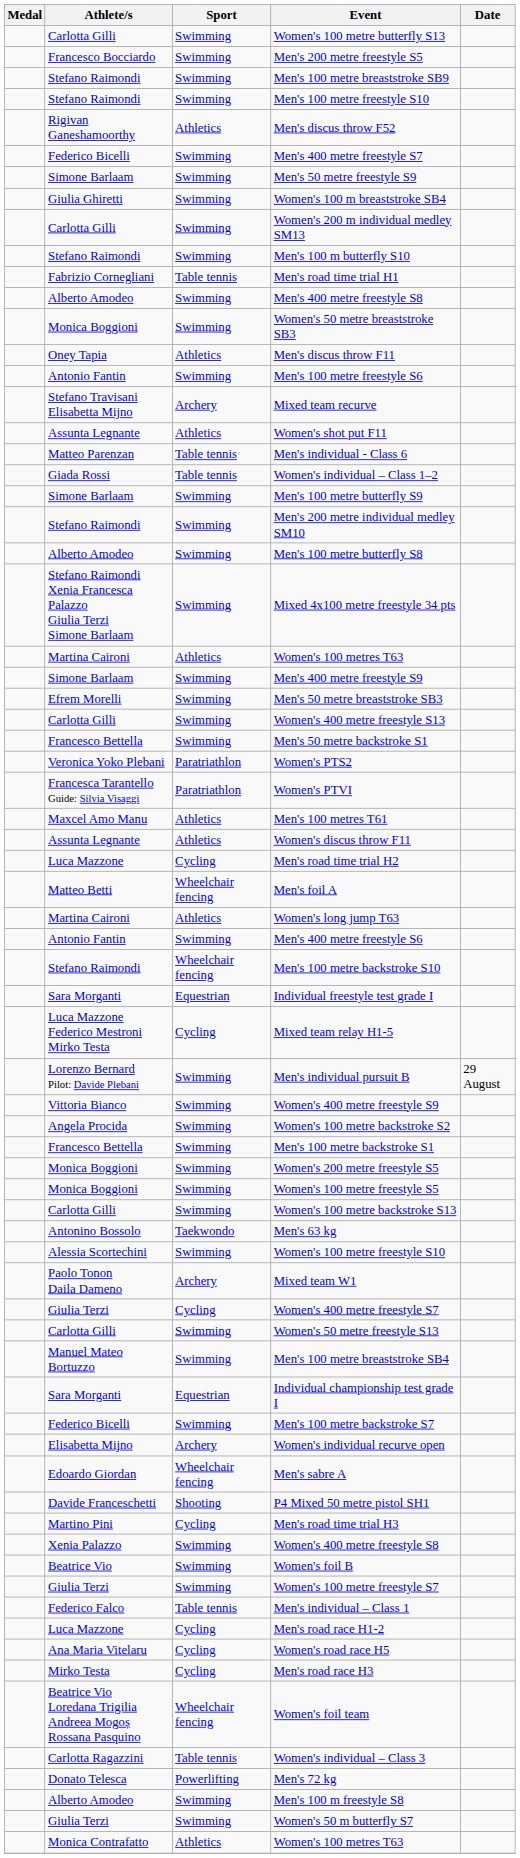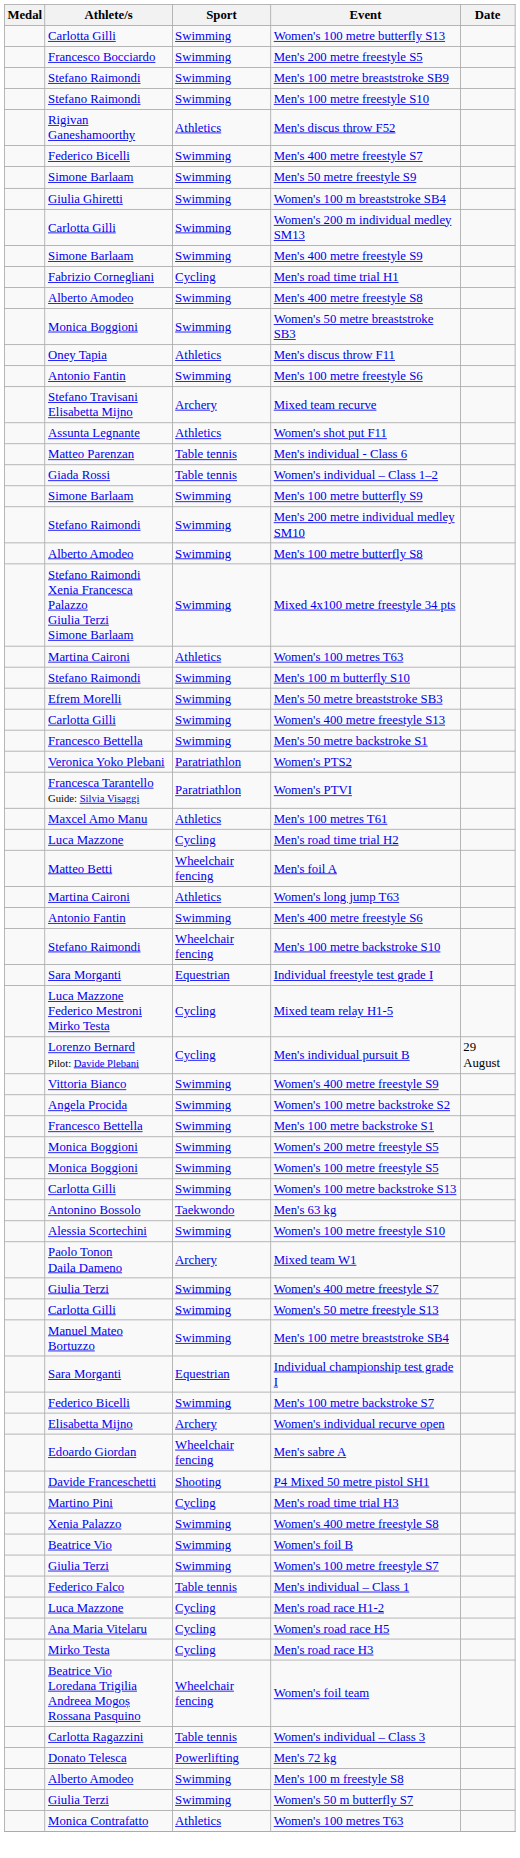 <table class="wikitable sortable" style="font-size: 95%;">
 <tr>
 <th>Medal</th>
 <th>Athlete/s</th>
 <th>Sport</th>
 <th>Event</th>
 <th>Date</th>
 </tr>
 <tr>
 <td></td>
 <td><a href='#'>Carlotta Gilli</a></td>
 <td><a href='#'>Swimming</a></td>
 <td><a href='#'>Women's 100 metre butterfly S13</a></td>
 <td></td>
 </tr>
 <tr>
 <td></td>
 <td><a href='#'>Francesco Bocciardo</a></td>
 <td><a href='#'>Swimming</a></td>
 <td><a href='#'>Men's 200 metre freestyle S5</a></td>
 <td></td>
 </tr>
 <tr>
 <td></td>
 <td><a href='#'>Stefano Raimondi</a></td>
 <td><a href='#'>Swimming</a></td>
 <td><a href='#'>Men's 100 metre breaststroke SB9</a></td>
 <td></td>
 </tr>
 <tr>
 <td></td>
 <td><a href='#'>Stefano Raimondi</a></td>
 <td><a href='#'>Swimming</a></td>
 <td><a href='#'>Men's 100 metre freestyle S10</a></td>
 <td></td>
 </tr>
 <tr>
 <td></td>
 <td><a href='#'>Rigivan Ganeshamoorthy</a></td>
 <td><a href='#'>Athletics</a></td>
 <td><a href='#'>Men's discus throw F52</a></td>
 <td></td>
 </tr>
 <tr>
 <td></td>
 <td><a href='#'>Federico Bicelli</a></td>
 <td><a href='#'>Swimming</a></td>
 <td><a href='#'>Men's 400 metre freestyle S7</a></td>
 <td></td>
 </tr>
 <tr>
 <td></td>
 <td><a href='#'>Simone Barlaam</a></td>
 <td><a href='#'>Swimming</a></td>
 <td><a href='#'>Men's 50 metre freestyle S9</a></td>
 <td></td>
 </tr>
 <tr>
 <td></td>
 <td><a href='#'>Giulia Ghiretti</a></td>
 <td><a href='#'>Swimming</a></td>
 <td><a href='#'>Women's 100 m breaststroke SB4</a></td>
 <td></td>
 </tr>
 <tr>
 <td></td>
 <td><a href='#'>Carlotta Gilli</a></td>
 <td><a href='#'>Swimming</a></td>
 <td><a href='#'>Women's 200 m individual medley SM13</a></td>
 <td></td>
 </tr>
 <tr>
 <td></td>
-<td><a href='#'>Stefano Raimondi</a></td>
+<td><a href='#'>Simone Barlaam</a></td>
 <td><a href='#'>Swimming</a></td>
-<td><a href='#'>Men's 100 m butterfly S10</a></td>
+<td><a href='#'>Men's 400 metre freestyle S9</a></td>
 <td></td>
 </tr>
 <tr>
 <td></td>
 <td><a href='#'>Fabrizio Cornegliani</a></td>
-<td><a href='#'>Table tennis</a></td>
+<td><a href='#'>Cycling</a></td>
 <td><a href='#'>Men's road time trial H1</a></td>
 <td></td>
 </tr>
 <tr>
 <td></td>
 <td><a href='#'>Alberto Amodeo</a></td>
 <td><a href='#'>Swimming</a></td>
 <td><a href='#'>Men's 400 metre freestyle S8</a></td>
 <td></td>
 </tr>
 <tr>
 <td></td>
 <td><a href='#'>Monica Boggioni</a></td>
 <td><a href='#'>Swimming</a></td>
 <td><a href='#'>Women's 50 metre breaststroke SB3</a></td>
 <td></td>
 </tr>
 <tr>
 <td></td>
 <td><a href='#'>Oney Tapia</a></td>
 <td><a href='#'>Athletics</a></td>
 <td><a href='#'>Men's discus throw F11</a></td>
 <td></td>
 </tr>
 <tr>
 <td></td>
 <td><a href='#'>Antonio Fantin</a></td>
 <td><a href='#'>Swimming</a></td>
 <td><a href='#'>Men's 100 metre freestyle S6</a></td>
 <td></td>
 </tr>
 <tr>
 <td></td>
 <td><a href='#'>Stefano Travisani</a><br><a href='#'>Elisabetta Mijno</a></td>
 <td><a href='#'>Archery</a></td>
 <td><a href='#'>Mixed team recurve</a></td>
 <td></td>
 </tr>
 <tr>
 <td></td>
 <td><a href='#'>Assunta Legnante</a></td>
 <td><a href='#'>Athletics</a></td>
 <td><a href='#'>Women's shot put F11</a></td>
 <td></td>
 </tr>
 <tr>
 <td></td>
 <td><a href='#'>Matteo Parenzan</a></td>
 <td><a href='#'>Table tennis</a></td>
 <td><a href='#'>Men's individual - Class 6</a></td>
 <td></td>
 </tr>
 <tr>
 <td></td>
 <td><a href='#'>Giada Rossi</a></td>
 <td><a href='#'>Table tennis</a></td>
 <td><a href='#'>Women's individual – Class 1–2</a></td>
 <td></td>
 </tr>
 <tr>
 <td></td>
 <td><a href='#'>Simone Barlaam</a></td>
 <td><a href='#'>Swimming</a></td>
 <td><a href='#'>Men's 100 metre butterfly S9</a></td>
 <td></td>
 </tr>
 <tr>
 <td></td>
 <td><a href='#'>Stefano Raimondi</a></td>
 <td><a href='#'>Swimming</a></td>
 <td><a href='#'>Men's 200 metre individual medley SM10</a></td>
 <td></td>
 </tr>
 <tr>
 <td></td>
 <td><a href='#'>Alberto Amodeo</a></td>
 <td><a href='#'>Swimming</a></td>
 <td><a href='#'>Men's 100 metre butterfly S8</a></td>
 <td></td>
 </tr>
 <tr>
 <td></td>
 <td><a href='#'>Stefano Raimondi</a><br><a href='#'>Xenia Francesca Palazzo</a><br><a href='#'>Giulia Terzi</a><br><a href='#'>Simone Barlaam</a></td>
 <td><a href='#'>Swimming</a></td>
 <td><a href='#'>Mixed 4x100 metre freestyle 34 pts</a></td>
 <td></td>
 </tr>
 <tr>
 <td></td>
 <td><a href='#'>Martina Caironi</a></td>
 <td><a href='#'>Athletics</a></td>
 <td><a href='#'>Women's 100 metres T63</a></td>
 <td></td>
 </tr>
 <tr>
 <td></td>
-<td><a href='#'>Simone Barlaam</a></td>
+<td><a href='#'>Stefano Raimondi</a></td>
 <td><a href='#'>Swimming</a></td>
-<td><a href='#'>Men's 400 metre freestyle S9</a></td>
+<td><a href='#'>Men's 100 m butterfly S10</a></td>
 <td></td>
 </tr>
 <tr>
 <td></td>
 <td><a href='#'>Efrem Morelli</a></td>
 <td><a href='#'>Swimming</a></td>
 <td><a href='#'>Men's 50 metre breaststroke SB3</a></td>
 <td></td>
 </tr>
 <tr>
 <td></td>
 <td><a href='#'>Carlotta Gilli</a></td>
 <td><a href='#'>Swimming</a></td>
 <td><a href='#'>Women's 400 metre freestyle S13</a></td>
 <td></td>
 </tr>
 <tr>
 <td></td>
 <td><a href='#'>Francesco Bettella</a></td>
 <td><a href='#'>Swimming</a></td>
 <td><a href='#'>Men's 50 metre backstroke S1</a></td>
 <td></td>
 </tr>
 <tr>
 <td></td>
 <td><a href='#'>Veronica Yoko Plebani</a></td>
 <td><a href='#'>Paratriathlon</a></td>
 <td><a href='#'>Women's PTS2</a></td>
 <td></td>
 </tr>
 <tr>
 <td></td>
 <td><a href='#'>Francesca Tarantello</a><br><small>Guide: <a href='#'>Silvia Visaggi</a></small></td>
 <td><a href='#'>Paratriathlon</a></td>
 <td><a href='#'>Women's PTVI</a></td>
 <td></td>
 </tr>
 <tr>
 <td></td>
 <td><a href='#'>Maxcel Amo Manu</a></td>
 <td><a href='#'>Athletics</a></td>
 <td><a href='#'>Men's 100 metres T61</a></td>
-<td></td>
-</tr>
-<tr>
-<td></td>
-<td><a href='#'>Assunta Legnante</a></td>
-<td><a href='#'>Athletics</a></td>
-<td><a href='#'>Women's discus throw F11</a></td>
 <td></td>
 </tr>
 <tr>
 <td></td>
 <td><a href='#'>Luca Mazzone</a></td>
 <td><a href='#'>Cycling</a></td>
 <td><a href='#'>Men's road time trial H2</a></td>
 <td></td>
 </tr>
 <tr>
 <td></td>
 <td><a href='#'>Matteo Betti</a></td>
 <td><a href='#'>Wheelchair fencing</a></td>
 <td><a href='#'>Men's foil A</a></td>
 <td></td>
 </tr>
 <tr>
 <td></td>
 <td><a href='#'>Martina Caironi</a></td>
 <td><a href='#'>Athletics</a></td>
 <td><a href='#'>Women's long jump T63</a></td>
 <td></td>
 </tr>
 <tr>
 <td></td>
 <td><a href='#'>Antonio Fantin</a></td>
 <td><a href='#'>Swimming</a></td>
 <td><a href='#'>Men's 400 metre freestyle S6</a></td>
 <td></td>
 </tr>
 <tr>
 <td></td>
 <td><a href='#'>Stefano Raimondi</a></td>
 <td><a href='#'>Wheelchair fencing</a></td>
 <td><a href='#'>Men's 100 metre backstroke S10</a></td>
 <td></td>
 </tr>
 <tr>
 <td></td>
 <td><a href='#'>Sara Morganti</a></td>
 <td><a href='#'>Equestrian</a></td>
 <td><a href='#'>Individual freestyle test grade I</a></td>
 <td></td>
 </tr>
 <tr>
 <td></td>
 <td><a href='#'>Luca Mazzone</a><br><a href='#'>Federico Mestroni</a><br><a href='#'>Mirko Testa</a></td>
 <td><a href='#'>Cycling</a></td>
 <td><a href='#'>Mixed team relay H1-5</a></td>
 <td></td>
 </tr>
 <tr>
 <td></td>
 <td><a href='#'>Lorenzo Bernard</a><br><small>Pilot: <a href='#'>Davide Plebani</a></small></td>
-<td><a href='#'>Swimming</a></td>
+<td><a href='#'>Cycling</a></td>
 <td><a href='#'>Men's individual pursuit B</a></td>
 <td>29 August</td>
 </tr>
 <tr>
 <td></td>
 <td><a href='#'>Vittoria Bianco</a></td>
 <td><a href='#'>Swimming</a></td>
 <td><a href='#'>Women's 400 metre freestyle S9</a></td>
 <td></td>
 </tr>
 <tr>
 <td></td>
 <td><a href='#'>Angela Procida</a></td>
 <td><a href='#'>Swimming</a></td>
 <td><a href='#'>Women's 100 metre backstroke S2</a></td>
 <td></td>
 </tr>
 <tr>
 <td></td>
 <td><a href='#'>Francesco Bettella</a></td>
 <td><a href='#'>Swimming</a></td>
 <td><a href='#'>Men's 100 metre backstroke S1</a></td>
 <td></td>
 </tr>
 <tr>
 <td></td>
 <td><a href='#'>Monica Boggioni</a></td>
 <td><a href='#'>Swimming</a></td>
 <td><a href='#'>Women's 200 metre freestyle S5</a></td>
 <td></td>
 </tr>
 <tr>
 <td></td>
 <td><a href='#'>Monica Boggioni</a></td>
 <td><a href='#'>Swimming</a></td>
 <td><a href='#'>Women's 100 metre freestyle S5</a></td>
 <td></td>
 </tr>
 <tr>
 <td></td>
 <td><a href='#'>Carlotta Gilli</a></td>
 <td><a href='#'>Swimming</a></td>
 <td><a href='#'>Women's 100 metre backstroke S13</a></td>
 <td></td>
 </tr>
 <tr>
 <td></td>
 <td><a href='#'>Antonino Bossolo</a></td>
 <td><a href='#'>Taekwondo</a></td>
 <td><a href='#'>Men's 63 kg</a></td>
 <td></td>
 </tr>
 <tr>
 <td></td>
 <td><a href='#'>Alessia Scortechini</a></td>
 <td><a href='#'>Swimming</a></td>
 <td><a href='#'>Women's 100 metre freestyle S10</a></td>
 <td></td>
 </tr>
 <tr>
 <td></td>
 <td><a href='#'>Paolo Tonon</a><br><a href='#'>Daila Dameno</a></td>
 <td><a href='#'>Archery</a></td>
 <td><a href='#'>Mixed team W1</a></td>
 <td></td>
 </tr>
 <tr>
 <td></td>
 <td><a href='#'>Giulia Terzi</a></td>
-<td><a href='#'>Cycling</a></td>
+<td><a href='#'>Swimming</a></td>
 <td><a href='#'>Women's 400 metre freestyle S7</a></td>
 <td></td>
 </tr>
 <tr>
 <td></td>
 <td><a href='#'>Carlotta Gilli</a></td>
 <td><a href='#'>Swimming</a></td>
 <td><a href='#'>Women's 50 metre freestyle S13</a></td>
 <td></td>
 </tr>
 <tr>
 <td></td>
 <td><a href='#'>Manuel Mateo Bortuzzo</a></td>
 <td><a href='#'>Swimming</a></td>
 <td><a href='#'>Men's 100 metre breaststroke SB4</a></td>
 <td></td>
 </tr>
 <tr>
 <td></td>
 <td><a href='#'>Sara Morganti</a></td>
 <td><a href='#'>Equestrian</a></td>
 <td><a href='#'>Individual championship test grade I</a></td>
 <td></td>
 </tr>
 <tr>
 <td></td>
 <td><a href='#'>Federico Bicelli</a></td>
 <td><a href='#'>Swimming</a></td>
 <td><a href='#'>Men's 100 metre backstroke S7</a></td>
 <td></td>
 </tr>
 <tr>
 <td></td>
 <td><a href='#'>Elisabetta Mijno</a></td>
 <td><a href='#'>Archery</a></td>
 <td><a href='#'>Women's individual recurve open</a></td>
 <td></td>
 </tr>
 <tr>
 <td></td>
 <td><a href='#'>Edoardo Giordan</a></td>
 <td><a href='#'>Wheelchair fencing</a></td>
 <td><a href='#'>Men's sabre A</a></td>
 <td></td>
 </tr>
 <tr>
 <td></td>
 <td><a href='#'>Davide Franceschetti</a></td>
 <td><a href='#'>Shooting</a></td>
 <td><a href='#'>P4 Mixed 50 metre pistol SH1</a></td>
 <td></td>
 </tr>
 <tr>
 <td></td>
 <td><a href='#'>Martino Pini</a></td>
 <td><a href='#'>Cycling</a></td>
 <td><a href='#'>Men's road time trial H3</a></td>
 <td></td>
 </tr>
 <tr>
 <td></td>
 <td><a href='#'>Xenia Palazzo</a></td>
 <td><a href='#'>Swimming</a></td>
 <td><a href='#'>Women's 400 metre freestyle S8</a></td>
 <td></td>
 </tr>
 <tr>
 <td></td>
 <td><a href='#'>Beatrice Vio</a></td>
 <td><a href='#'>Swimming</a></td>
 <td><a href='#'>Women's foil B</a></td>
 <td></td>
 </tr>
 <tr>
 <td></td>
 <td><a href='#'>Giulia Terzi</a></td>
 <td><a href='#'>Swimming</a></td>
 <td><a href='#'>Women's 100 metre freestyle S7</a></td>
 <td></td>
 </tr>
 <tr>
 <td></td>
 <td><a href='#'>Federico Falco</a></td>
 <td><a href='#'>Table tennis</a></td>
 <td><a href='#'>Men's individual – Class 1</a></td>
 <td></td>
 </tr>
 <tr>
 <td></td>
 <td><a href='#'>Luca Mazzone</a></td>
 <td><a href='#'>Cycling</a></td>
 <td><a href='#'>Men's road race H1-2</a></td>
 <td></td>
 </tr>
 <tr>
 <td></td>
 <td><a href='#'>Ana Maria Vitelaru</a></td>
 <td><a href='#'>Cycling</a></td>
 <td><a href='#'>Women's road race H5</a></td>
 <td></td>
 </tr>
 <tr>
 <td></td>
 <td><a href='#'>Mirko Testa</a></td>
 <td><a href='#'>Cycling</a></td>
 <td><a href='#'>Men's road race H3</a></td>
 <td></td>
 </tr>
 <tr>
 <td></td>
 <td><a href='#'>Beatrice Vio</a><br><a href='#'>Loredana Trigilia</a><br><a href='#'>Andreea Mogoș</a><br><a href='#'>Rossana Pasquino</a></td>
 <td><a href='#'>Wheelchair fencing</a></td>
 <td><a href='#'>Women's foil team</a></td>
 <td></td>
 </tr>
 <tr>
 <td></td>
 <td><a href='#'>Carlotta Ragazzini</a></td>
 <td><a href='#'>Table tennis</a></td>
 <td><a href='#'>Women's individual – Class 3</a></td>
 <td></td>
 </tr>
 <tr>
 <td></td>
 <td><a href='#'>Donato Telesca</a></td>
 <td><a href='#'>Powerlifting</a></td>
 <td><a href='#'>Men's 72 kg</a></td>
 <td></td>
 </tr>
 <tr>
 <td></td>
 <td><a href='#'>Alberto Amodeo</a></td>
 <td><a href='#'>Swimming</a></td>
 <td><a href='#'>Men's 100 m freestyle S8</a></td>
 <td></td>
 </tr>
 <tr>
 <td></td>
 <td><a href='#'>Giulia Terzi</a></td>
 <td><a href='#'>Swimming</a></td>
 <td><a href='#'>Women's 50 m butterfly S7</a></td>
 <td></td>
 </tr>
 <tr>
 <td></td>
 <td><a href='#'>Monica Contrafatto</a></td>
 <td><a href='#'>Athletics</a></td>
 <td><a href='#'>Women's 100 metres T63</a></td>
 <td></td>
 </tr>
 <tr>
 </tr>
 </table>
